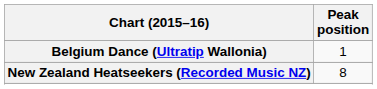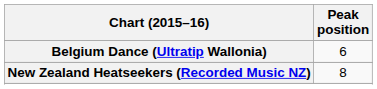 <table class="wikitable sortable plainrowheaders" style="text-align:center">
 <tr>
 <th scope="col">Chart (2015–16)</th>
 <th scope="col">Peak<br> position</th>
 </tr>
 <tr>
 </tr>
 <tr>
 </tr>
 <tr>
 </tr>
 <tr>
 </tr>
 <tr>
 </tr>
 <tr>
 <th scope="row">Belgium Dance (<a href='#'>Ultratip</a> Wallonia)</th>
-<td>1</td>
+<td>6</td>
 </tr>
 <tr>
 </tr>
 <tr>
 </tr>
 <tr>
 </tr>
 <tr>
 </tr>
 <tr>
 </tr>
 <tr>
 </tr>
 <tr>
 <th scope="row">New Zealand Heatseekers (<a href='#'>Recorded Music NZ</a>)</th>
 <td>8</td>
 </tr>
 <tr>
 </tr>
 <tr>
 </tr>
 <tr>
 </tr>
 <tr>
 </tr>
 <tr>
 </tr>
 </table>
